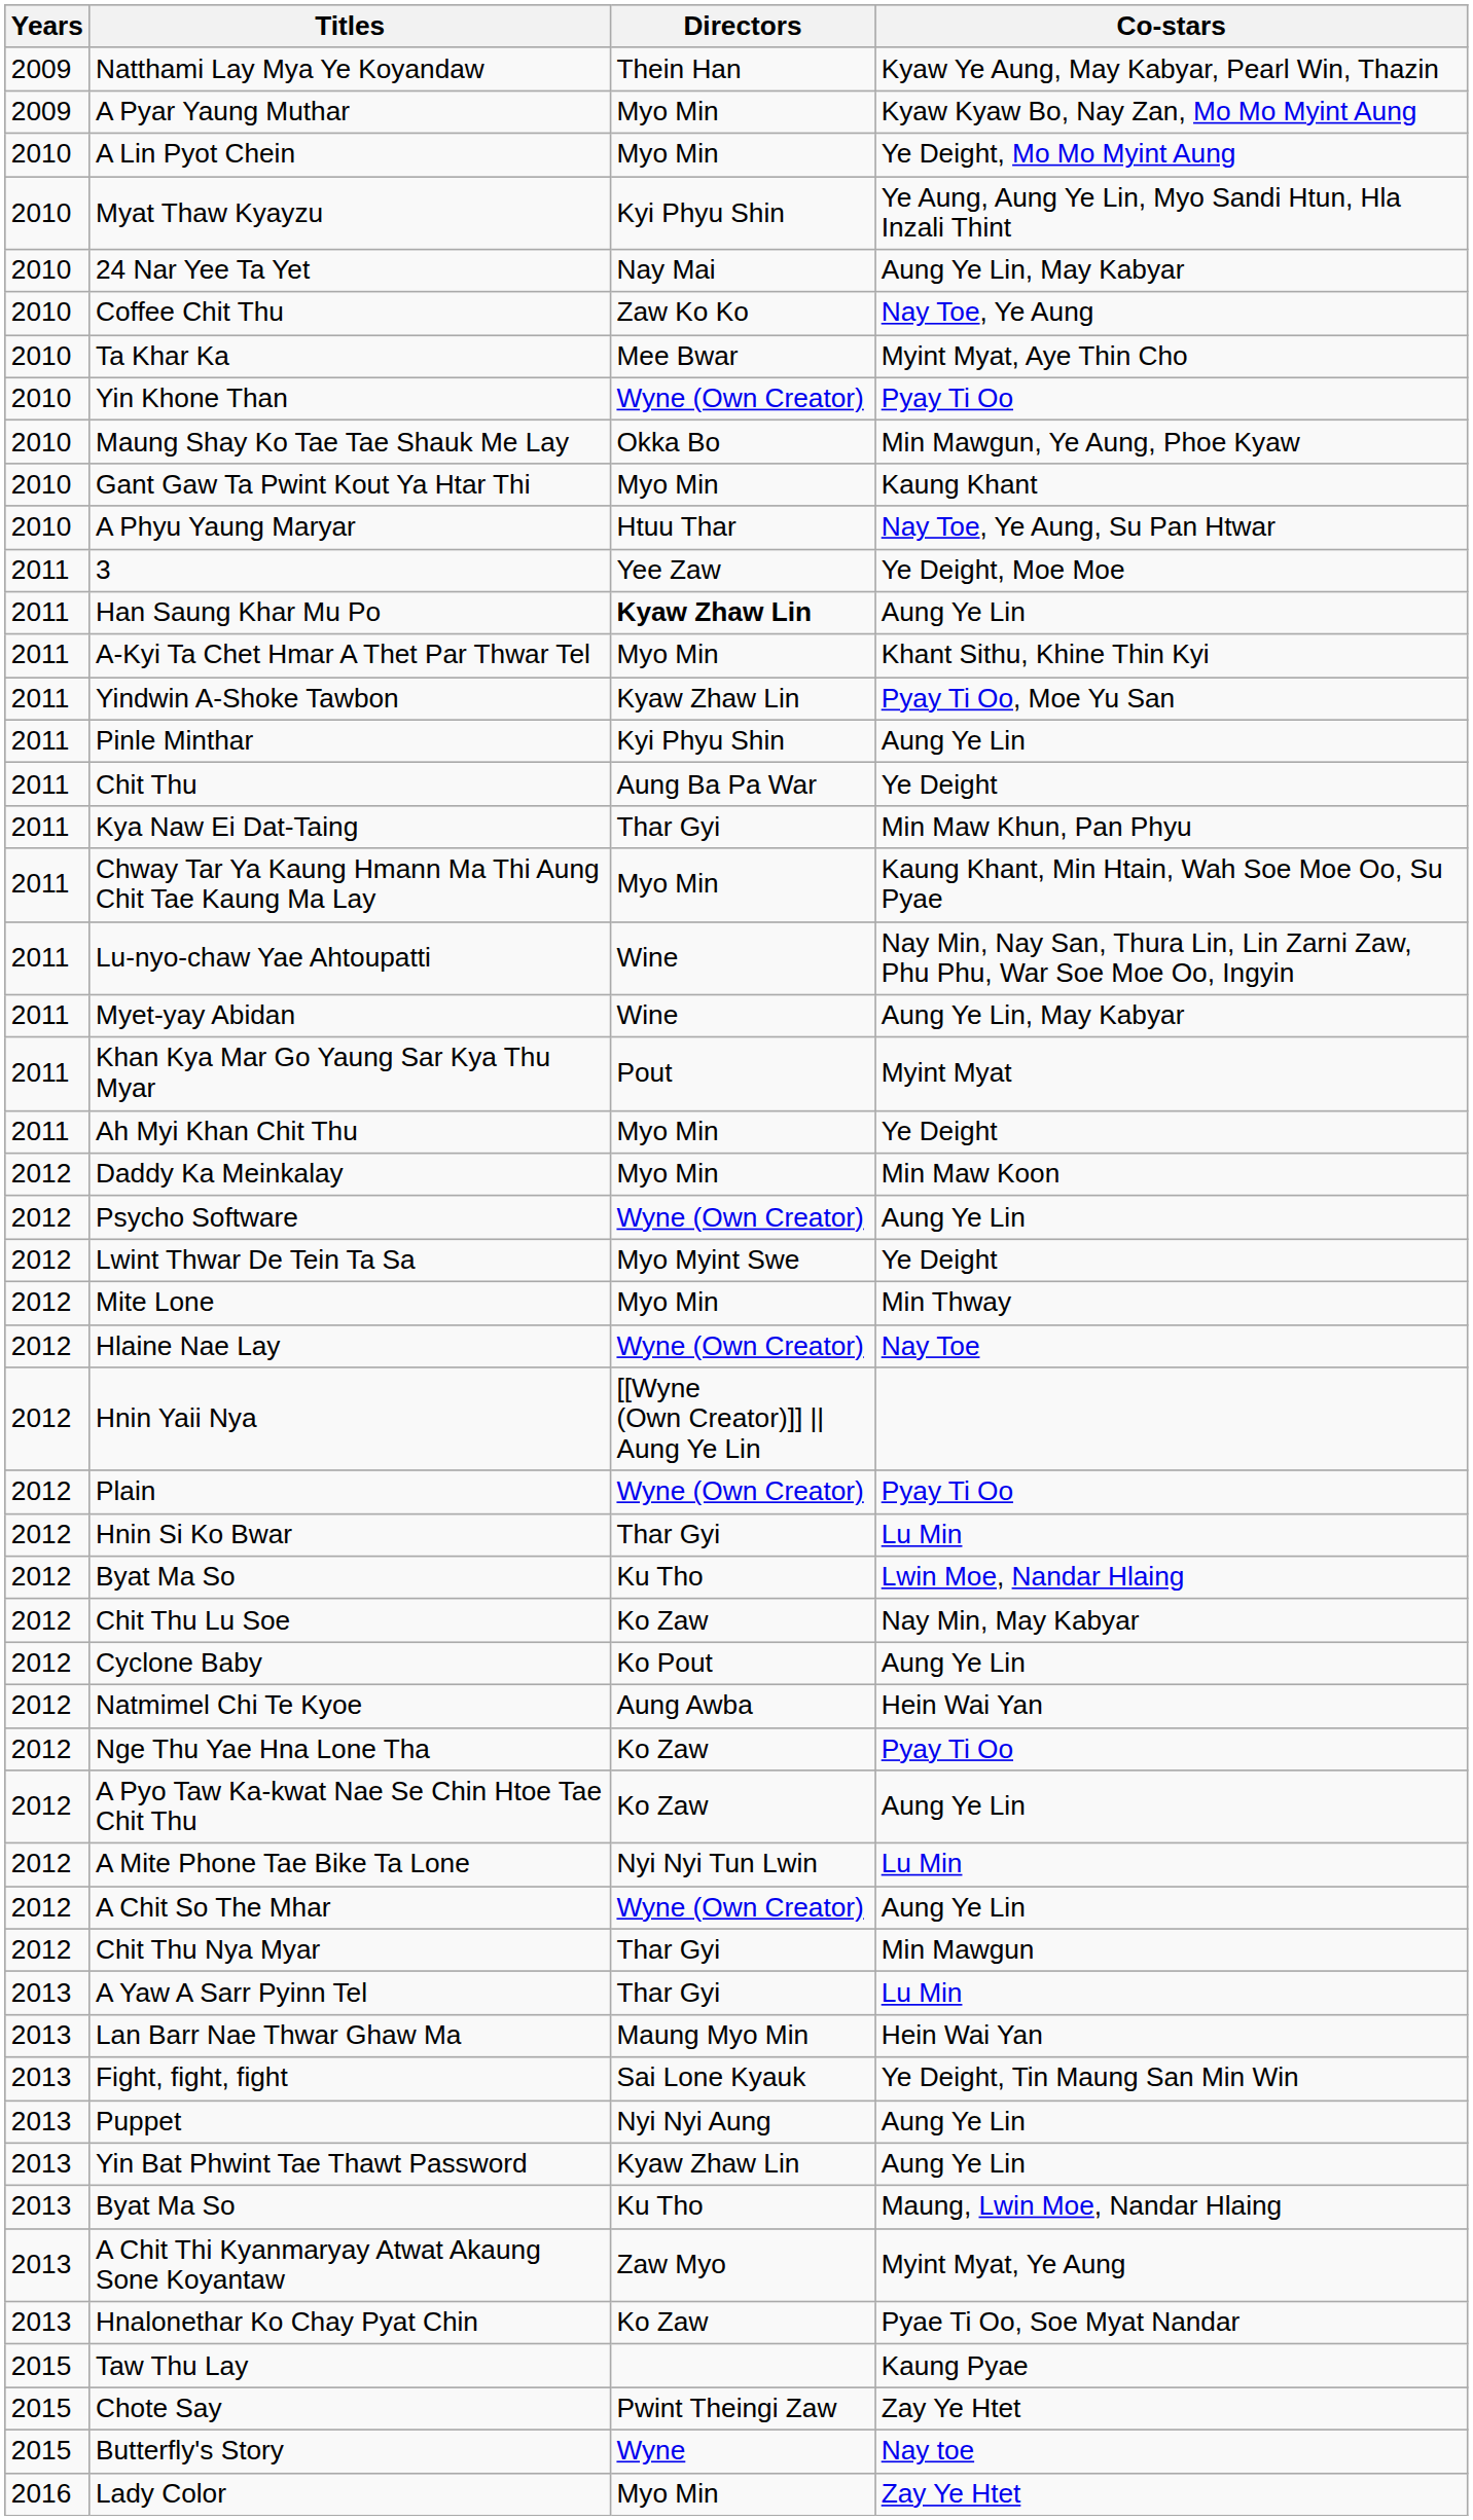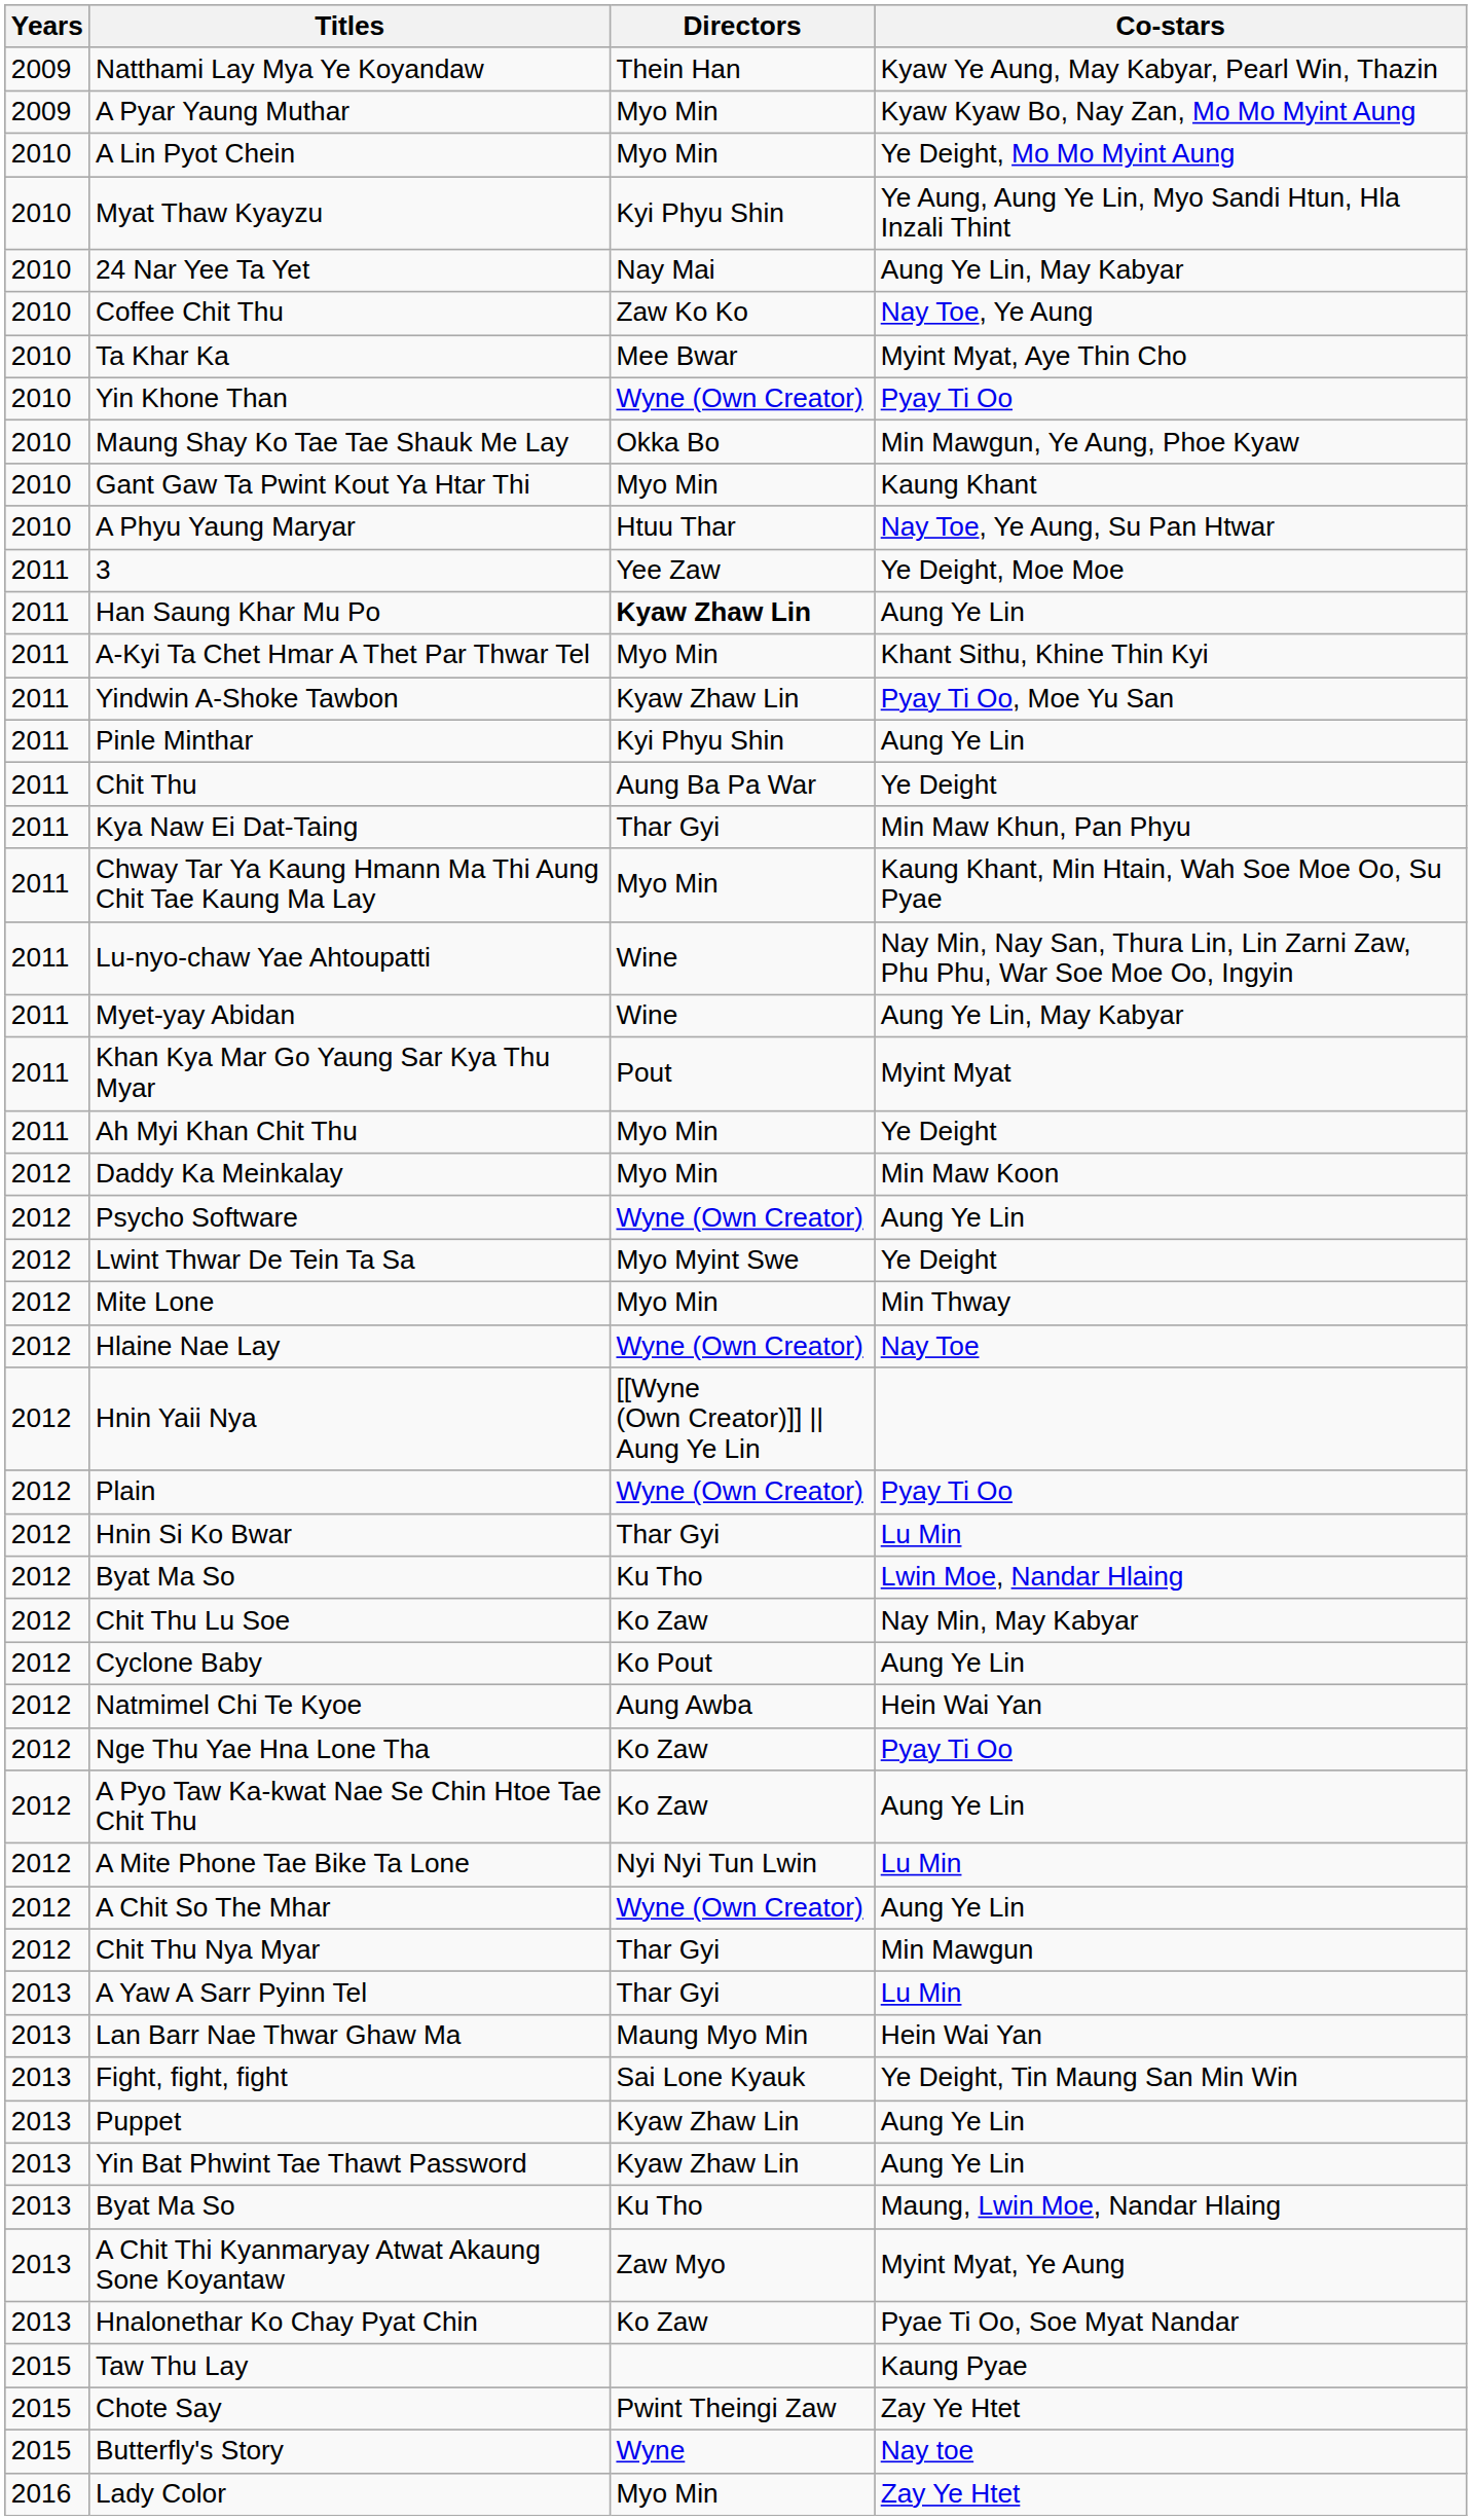 <table class="wikitable sortable">
 <tr>
 <th>Years</th>
 <th>Titles</th>
 <th>Directors</th>
 <th>Co-stars</th>
 </tr>
 <tr>
 <td>2009</td>
 <td>Natthami Lay Mya Ye Koyandaw</td>
 <td>Thein Han</td>
 <td>Kyaw Ye Aung, May Kabyar, Pearl Win, Thazin</td>
 </tr>
 <tr>
 <td>2009</td>
 <td>A Pyar Yaung Muthar</td>
 <td>Myo Min</td>
 <td>Kyaw Kyaw Bo, Nay Zan, <a href='#'>Mo Mo Myint Aung</a></td>
 </tr>
 <tr>
 <td>2010</td>
 <td>A Lin Pyot Chein</td>
 <td>Myo Min</td>
 <td>Ye Deight, <a href='#'>Mo Mo Myint Aung</a></td>
 </tr>
 <tr>
 <td>2010</td>
 <td>Myat Thaw Kyayzu</td>
 <td>Kyi Phyu Shin</td>
 <td>Ye Aung, Aung Ye Lin, Myo Sandi Htun, Hla Inzali Thint</td>
 </tr>
 <tr>
 <td>2010</td>
 <td>24 Nar Yee Ta Yet</td>
 <td>Nay Mai</td>
 <td>Aung Ye Lin, May Kabyar</td>
 </tr>
 <tr>
 <td>2010</td>
 <td>Coffee Chit Thu</td>
 <td>Zaw Ko Ko</td>
 <td><a href='#'>Nay Toe</a>, Ye Aung</td>
 </tr>
 <tr>
 <td>2010</td>
 <td>Ta Khar Ka</td>
 <td>Mee Bwar</td>
 <td>Myint Myat, Aye Thin Cho</td>
 </tr>
 <tr>
 <td>2010</td>
 <td>Yin Khone Than</td>
 <td><a href='#'>Wyne (Own Creator)</a></td>
 <td><a href='#'>Pyay Ti Oo</a></td>
 </tr>
 <tr>
 <td>2010</td>
 <td>Maung Shay Ko Tae Tae Shauk Me Lay</td>
 <td>Okka Bo</td>
 <td>Min Mawgun, Ye Aung, Phoe Kyaw</td>
 </tr>
 <tr>
 <td>2010</td>
 <td>Gant Gaw Ta Pwint Kout Ya Htar Thi</td>
 <td>Myo Min</td>
 <td>Kaung Khant</td>
 </tr>
 <tr>
 <td>2010</td>
 <td>A Phyu Yaung Maryar</td>
 <td>Htuu Thar</td>
 <td><a href='#'>Nay Toe</a>, Ye Aung, Su Pan Htwar</td>
 </tr>
 <tr>
 <td>2011</td>
 <td>3</td>
 <td>Yee Zaw</td>
 <td>Ye Deight, Moe Moe</td>
 </tr>
 <tr>
 <td>2011</td>
 <td>Han Saung Khar Mu Po</td>
 <td><strong>Kyaw Zhaw Lin</strong></td>
 <td>Aung Ye Lin</td>
 </tr>
 <tr>
 <td>2011</td>
 <td>A-Kyi Ta Chet Hmar A Thet Par Thwar Tel</td>
 <td>Myo Min</td>
 <td>Khant Sithu, Khine Thin Kyi</td>
 </tr>
 <tr>
 <td>2011</td>
 <td>Yindwin A-Shoke Tawbon</td>
 <td>Kyaw Zhaw Lin</td>
 <td><a href='#'>Pyay Ti Oo</a>, Moe Yu San</td>
 </tr>
 <tr>
 <td>2011</td>
 <td>Pinle Minthar</td>
 <td>Kyi Phyu Shin</td>
 <td>Aung Ye Lin</td>
 </tr>
 <tr>
 <td>2011</td>
 <td>Chit Thu</td>
 <td>Aung Ba Pa War</td>
 <td>Ye Deight</td>
 </tr>
 <tr>
 <td>2011</td>
 <td>Kya Naw Ei Dat-Taing</td>
 <td>Thar Gyi</td>
 <td>Min Maw Khun, Pan Phyu</td>
 </tr>
 <tr>
 <td>2011</td>
 <td>Chway Tar Ya Kaung Hmann Ma Thi Aung Chit Tae Kaung Ma Lay</td>
 <td>Myo Min</td>
 <td>Kaung Khant, Min Htain, Wah Soe Moe Oo, Su Pyae</td>
 </tr>
 <tr>
 <td>2011</td>
 <td>Lu-nyo-chaw Yae Ahtoupatti</td>
 <td>Wine</td>
 <td>Nay Min, Nay San, Thura Lin, Lin Zarni Zaw, Phu Phu, War Soe Moe Oo, Ingyin</td>
 </tr>
 <tr>
 <td>2011</td>
 <td>Myet-yay Abidan</td>
 <td>Wine</td>
 <td>Aung Ye Lin, May Kabyar</td>
 </tr>
 <tr>
 <td>2011</td>
 <td>Khan Kya Mar Go Yaung Sar Kya Thu Myar</td>
 <td>Pout</td>
 <td>Myint Myat</td>
 </tr>
 <tr>
 <td>2011</td>
 <td>Ah Myi Khan Chit Thu</td>
 <td>Myo Min</td>
 <td>Ye Deight</td>
 </tr>
 <tr>
 <td>2012</td>
 <td>Daddy Ka Meinkalay</td>
 <td>Myo Min</td>
 <td>Min Maw Koon</td>
 </tr>
 <tr>
 <td>2012</td>
 <td>Psycho Software</td>
 <td><a href='#'>Wyne (Own Creator)</a></td>
 <td>Aung Ye Lin</td>
 </tr>
 <tr>
 <td>2012</td>
 <td>Lwint Thwar De Tein Ta Sa</td>
 <td>Myo Myint Swe</td>
 <td>Ye Deight</td>
 </tr>
 <tr>
 <td>2012</td>
 <td>Mite Lone</td>
 <td>Myo Min</td>
 <td>Min Thway</td>
 </tr>
 <tr>
 <td>2012</td>
 <td>Hlaine Nae Lay</td>
 <td><a href='#'>Wyne (Own Creator)</a></td>
 <td><a href='#'>Nay Toe</a></td>
 </tr>
 <tr>
 <td>2012</td>
 <td>Hnin Yaii Nya</td>
 <td>[[Wyne<br>(Own Creator)]] || Aung Ye Lin</td>
 </tr>
 <tr>
 <td>2012</td>
 <td>Plain</td>
 <td><a href='#'>Wyne (Own Creator)</a></td>
 <td><a href='#'>Pyay Ti Oo</a></td>
 </tr>
 <tr>
 <td>2012</td>
 <td>Hnin Si Ko Bwar</td>
 <td>Thar Gyi</td>
 <td><a href='#'>Lu Min</a></td>
 </tr>
 <tr>
 <td>2012</td>
 <td>Byat Ma So</td>
 <td>Ku Tho</td>
 <td><a href='#'>Lwin Moe</a>, <a href='#'>Nandar Hlaing</a></td>
 </tr>
 <tr>
 <td>2012</td>
 <td>Chit Thu Lu Soe</td>
 <td>Ko Zaw</td>
 <td>Nay Min, May Kabyar</td>
 </tr>
 <tr>
 <td>2012</td>
 <td>Cyclone Baby</td>
 <td>Ko Pout</td>
 <td>Aung Ye Lin</td>
 </tr>
 <tr>
 <td>2012</td>
 <td>Natmimel Chi Te Kyoe</td>
 <td>Aung Awba</td>
 <td>Hein Wai Yan</td>
 </tr>
 <tr>
 <td>2012</td>
 <td>Nge Thu Yae Hna Lone Tha</td>
 <td>Ko Zaw</td>
 <td><a href='#'>Pyay Ti Oo</a></td>
 </tr>
 <tr>
 <td>2012</td>
 <td>A Pyo Taw Ka-kwat Nae Se Chin Htoe Tae Chit Thu</td>
 <td>Ko Zaw</td>
 <td>Aung Ye Lin</td>
 </tr>
 <tr>
 <td>2012</td>
 <td>A Mite Phone Tae Bike Ta Lone</td>
 <td>Nyi Nyi Tun Lwin</td>
 <td><a href='#'>Lu Min</a></td>
 </tr>
 <tr>
 <td>2012</td>
 <td>A Chit So The Mhar</td>
 <td><a href='#'>Wyne (Own Creator)</a></td>
 <td>Aung Ye Lin</td>
 </tr>
 <tr>
 <td>2012</td>
 <td>Chit Thu Nya Myar</td>
 <td>Thar Gyi</td>
 <td>Min Mawgun</td>
 </tr>
 <tr>
 <td>2013</td>
 <td>A Yaw A Sarr Pyinn Tel</td>
 <td>Thar Gyi</td>
 <td><a href='#'>Lu Min</a></td>
 </tr>
 <tr>
 <td>2013</td>
 <td>Lan Barr Nae Thwar Ghaw Ma</td>
 <td>Maung Myo Min</td>
 <td>Hein Wai Yan</td>
 </tr>
 <tr>
 <td>2013</td>
 <td>Fight, fight, fight</td>
 <td>Sai Lone Kyauk</td>
 <td>Ye Deight, Tin Maung San Min Win</td>
 </tr>
 <tr>
 <td>2013</td>
 <td>Puppet</td>
-<td>Nyi Nyi Aung</td>
+<td>Kyaw Zhaw Lin</td>
 <td>Aung Ye Lin</td>
 </tr>
 <tr>
 <td>2013</td>
 <td>Yin Bat Phwint Tae Thawt Password</td>
 <td>Kyaw Zhaw Lin</td>
 <td>Aung Ye Lin</td>
 </tr>
 <tr>
 <td>2013</td>
 <td>Byat Ma So</td>
 <td>Ku Tho</td>
 <td>Maung, <a href='#'>Lwin Moe</a>, Nandar Hlaing</td>
 </tr>
 <tr>
 <td>2013</td>
 <td>A Chit Thi Kyanmaryay Atwat Akaung Sone Koyantaw</td>
 <td>Zaw Myo</td>
 <td>Myint Myat, Ye Aung</td>
 </tr>
 <tr>
 <td>2013</td>
 <td>Hnalonethar Ko Chay Pyat Chin</td>
 <td>Ko Zaw</td>
 <td>Pyae Ti Oo, Soe Myat Nandar</td>
 </tr>
 <tr>
 <td>2015</td>
 <td>Taw Thu Lay</td>
 <td></td>
 <td>Kaung Pyae</td>
 </tr>
 <tr>
 <td>2015</td>
 <td>Chote Say</td>
 <td>Pwint Theingi Zaw</td>
 <td>Zay Ye Htet</td>
 </tr>
 <tr>
 <td>2015</td>
 <td>Butterfly's Story</td>
 <td><a href='#'>Wyne</a></td>
 <td><a href='#'>Nay toe</a></td>
 </tr>
 <tr>
 <td>2016</td>
 <td>Lady Color</td>
 <td>Myo Min</td>
 <td><a href='#'>Zay Ye Htet</a></td>
 </tr>
 </table>
